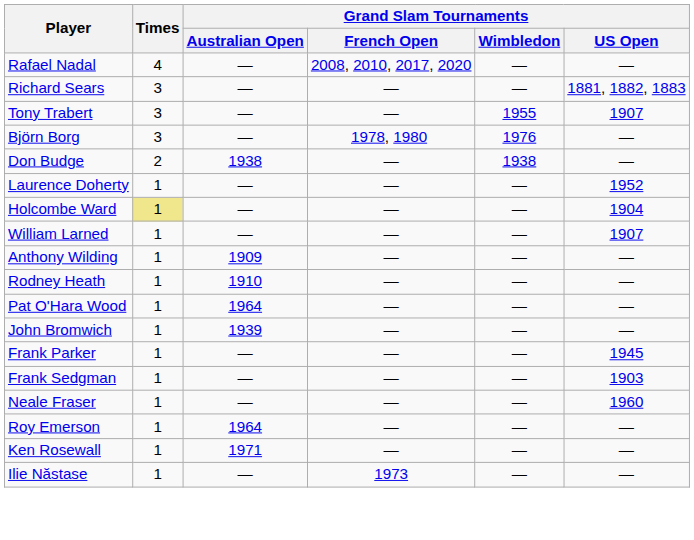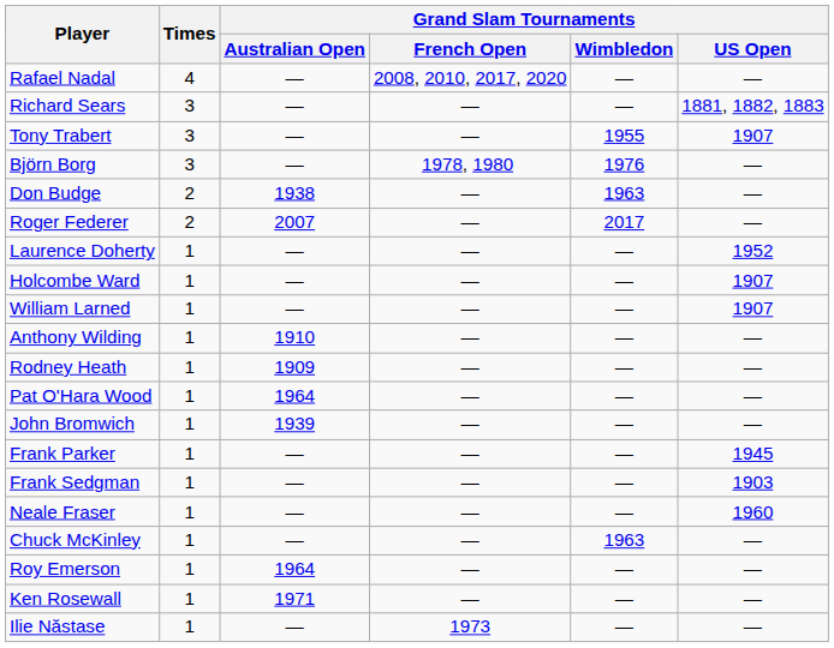 <table class="wikitable">
 <tr>
 <th rowspan=2>Player</th>
 <th rowspan=2>Times</th>
 <th colspan=4><a href='#'>Grand Slam Tournaments</a></th>
 </tr>
 <tr>
 <th><a href='#'>Australian Open</a></th>
 <th><a href='#'>French Open</a></th>
 <th><a href='#'>Wimbledon</a></th>
 <th><a href='#'>US Open</a></th>
 </tr>
 <tr>
 <td> <a href='#'>Rafael Nadal</a></td>
 <td style="text-align:center;">4</td>
 <td align=center>—</td>
 <td style="text-align:center;"><a href='#'>2008</a>, <a href='#'>2010</a>, <a href='#'>2017</a>, <a href='#'>2020</a></td>
 <td align=center>—</td>
 <td align=center>—</td>
 </tr>
 <tr>
 <td> <a href='#'>Richard Sears</a></td>
 <td align=center>3</td>
 <td align=center>—</td>
 <td align=center>—</td>
 <td align=center>—</td>
 <td style="text-align:center;"><a href='#'>1881</a>, <a href='#'>1882</a>, <a href='#'>1883</a></td>
 </tr>
 <tr>
 <td> <a href='#'>Tony Trabert</a></td>
 <td align=center>3</td>
 <td align=center>—</td>
 <td align=center>—</td>
 <td style="text-align:center;"><a href='#'>1955</a></td>
 <td align=center><a href='#'>1907</a></td>
 </tr>
 <tr>
 <td> <a href='#'>Björn Borg</a></td>
 <td align=center>3</td>
 <td align=center>—</td>
 <td align=center><a href='#'>1978</a>, <a href='#'>1980</a> </td>
 <td style="text-align:center;"><a href='#'>1976</a></td>
 <td align=center>—</td>
 </tr>
 <tr>
 <td> <a href='#'>Don Budge</a></td>
 <td align=center>2</td>
 <td style="text-align:center;"><a href='#'>1938</a></td>
 <td align=center>—</td>
-<td style="text-align:center;"><a href='#'>1938</a></td>
+<td style="text-align:center;"><a href='#'>1963</a></td>
 <td align=center>—</td>
+</tr>
+<tr>
+<td> <a href='#'>Roger Federer</a></td>
+<td align=center>2</td>
+<td style="text-align:center;"><a href='#'>2007</a></td>
+<td align=center>—</td>
+<td style="text-align:center;"><a href='#'>2017</a></td>
+<td style="text-align:center;">—</td>
 </tr>
 <tr>
 <td> <a href='#'>Laurence Doherty</a></td>
 <td align=center>1</td>
 <td align=center>—</td>
 <td align=center>—</td>
 <td align=center>—</td>
 <td align=center><a href='#'>1952</a></td>
 </tr>
 <tr>
 <td> <a href='#'>Holcombe Ward</a></td>
-<td align=center style="background: khaki;">1</td>
+<td align=center>1</td>
 <td align=center>—</td>
 <td align=center>—</td>
 <td align=center>—</td>
-<td align=center><a href='#'>1904</a></td>
+<td align=center><a href='#'>1907</a></td>
 </tr>
 <tr>
 <td> <a href='#'>William Larned</a></td>
 <td align=center>1</td>
 <td align=center>—</td>
 <td align=center>—</td>
 <td align=center>—</td>
 <td align=center><a href='#'>1907</a></td>
 </tr>
 <tr>
 <td> <a href='#'>Anthony Wilding</a></td>
 <td align=center>1</td>
-<td style="text-align:center;"><a href='#'>1909</a></td>
+<td style="text-align:center;"><a href='#'>1910</a></td>
 <td align=center>—</td>
 <td align=center>—</td>
 <td align=center>—</td>
 </tr>
 <tr>
 <td> <a href='#'>Rodney Heath</a></td>
 <td align=center>1</td>
-<td style="text-align:center;"><a href='#'>1910</a></td>
+<td style="text-align:center;"><a href='#'>1909</a></td>
 <td align=center>—</td>
 <td align=center>—</td>
 <td align=center>—</td>
 </tr>
 <tr>
 <td> <a href='#'>Pat O'Hara Wood</a></td>
 <td align=center>1</td>
 <td style="text-align:center;"><a href='#'>1964</a></td>
 <td align=center>—</td>
 <td align=center>—</td>
 <td align=center>—</td>
 </tr>
 <tr>
 <td> <a href='#'>John Bromwich</a></td>
 <td align=center>1</td>
 <td style="text-align:center;"><a href='#'>1939</a></td>
 <td align=center>—</td>
 <td align=center>—</td>
 <td align=center>—</td>
 </tr>
 <tr>
 <td> <a href='#'>Frank Parker</a></td>
 <td align=center>1</td>
 <td align=center>—</td>
 <td align=center>—</td>
 <td align=center>—</td>
 <td align=center><a href='#'>1945</a></td>
 </tr>
 <tr>
 <td> <a href='#'>Frank Sedgman</a></td>
 <td align=center>1</td>
 <td align=center>—</td>
 <td align=center>—</td>
 <td align=center>—</td>
 <td align=center><a href='#'>1903</a></td>
 </tr>
 <tr>
 <td> <a href='#'>Neale Fraser</a></td>
 <td align=center>1</td>
 <td align=center>—</td>
 <td align=center>—</td>
 <td align=center>—</td>
 <td align=center><a href='#'>1960</a></td>
 </tr>
 <tr>
+<td> <a href='#'>Chuck McKinley</a></td>
+<td align=center>1</td>
+<td align=center>—</td>
+<td align=center>—</td>
+<td style="text-align:center;"><a href='#'>1963</a></td>
+<td align=center>—</td>
+</tr>
+<tr>
 <td> <a href='#'>Roy Emerson</a></td>
 <td align=center>1</td>
 <td style="text-align:center;"><a href='#'>1964</a></td>
 <td align=center>—</td>
 <td align=center>—</td>
 <td align=center>—</td>
 </tr>
 <tr>
 <td> <a href='#'>Ken Rosewall</a></td>
 <td align=center>1</td>
 <td style="text-align:center;"><a href='#'>1971</a></td>
 <td align=center>—</td>
 <td align=center>—</td>
 <td align=center>—</td>
 </tr>
 <tr>
 <td> <a href='#'>Ilie Năstase</a></td>
 <td align=center>1</td>
 <td align=center>—</td>
 <td align=center><a href='#'>1973</a></td>
 <td align=center>—</td>
 <td align=center>—</td>
 </tr>
 </table>
